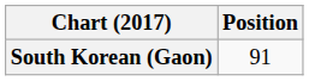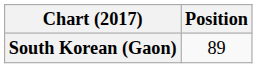 <table class="wikitable plainrowheaders" style="text-align:center;">
 <tr>
 <th scope="col">Chart (2017)</th>
 <th scope="col">Position</th>
 </tr>
 <tr>
 <th scope="row">South Korean (Gaon)</th>
-<td>91</td>
+<td>89</td>
 </tr>
 </table>
